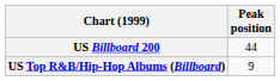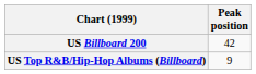 <table class="wikitable sortable plainrowheaders" style="text-align:center">
 <tr>
 <th scope="col">Chart (1999)</th>
 <th scope="col">Peak<br>position</th>
 </tr>
 <tr>
 <th scope="row">US <a href='#'><em>Billboard</em> 200</a></th>
-<td>44</td>
+<td>42</td>
 </tr>
 <tr>
 <th scope="row">US <a href='#'>Top R&B/Hip-Hop Albums</a> (<em><a href='#'>Billboard</a></em>)</th>
 <td>9</td>
 </tr>
 </table>
